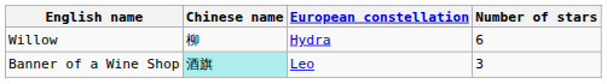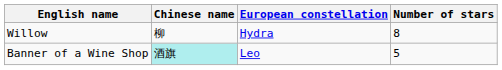 <table class="wikitable">
 <tr>
 <th>English name</th>
 <th>Chinese name</th>
 <th><a href='#'>European constellation</a></th>
 <th>Number of stars</th>
 </tr>
 <tr>
 <td>Willow</td>
 <td>柳</td>
 <td><a href='#'>Hydra</a></td>
-<td>6</td>
+<td>8</td>
 </tr>
 <tr>
 <td>Banner of a Wine Shop</td>
 <td style="background: paleturquoise;">酒旗</td>
 <td><a href='#'>Leo</a></td>
-<td>3</td>
+<td>5</td>
 </tr>
 </table>
